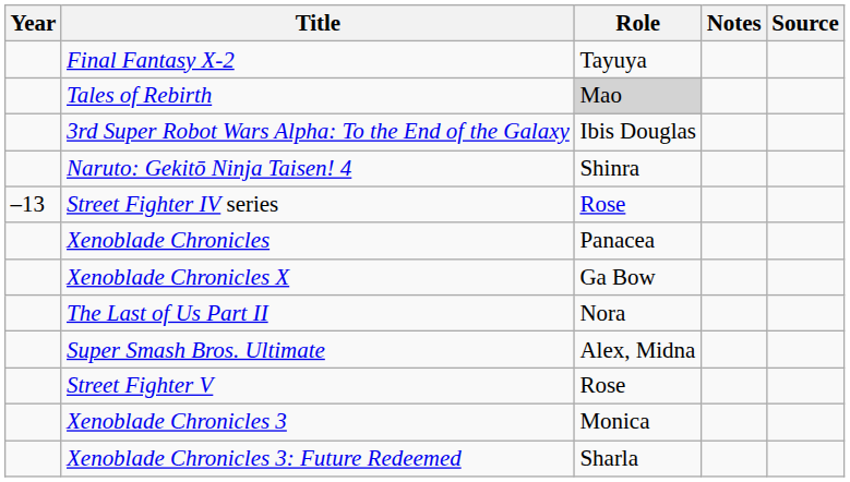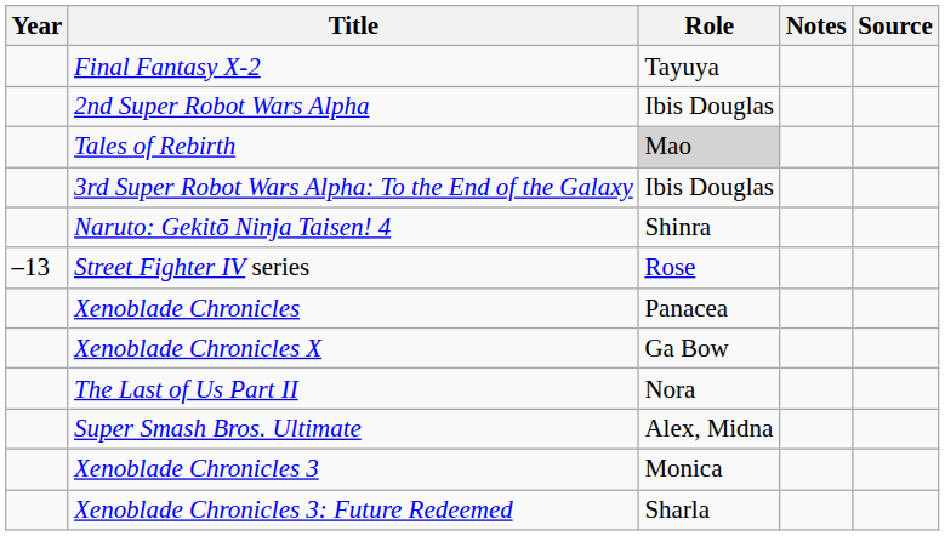 <table class="wikitable sortable plainrowheaders">
 <tr>
 <th>Year</th>
 <th>Title</th>
 <th>Role</th>
 <th class="unsortable">Notes</th>
 <th class="unsortable">Source</th>
 </tr>
 <tr>
 <td></td>
 <td><em><a href='#'>Final Fantasy X-2</a></em></td>
 <td>Tayuya</td>
+<td></td>
+<td></td>
+</tr>
+<tr>
+<td></td>
+<td><em><a href='#'>2nd Super Robot Wars Alpha</a></em></td>
+<td>Ibis Douglas</td>
 <td></td>
 <td></td>
 </tr>
 <tr>
 <td></td>
 <td><em><a href='#'>Tales of Rebirth</a></em></td>
 <td style="background: lightgrey;">Mao</td>
 <td></td>
 <td></td>
 </tr>
 <tr>
 <td></td>
 <td><em><a href='#'>3rd Super Robot Wars Alpha: To the End of the Galaxy</a></em></td>
 <td>Ibis Douglas</td>
 <td></td>
 <td></td>
 </tr>
 <tr>
 <td></td>
 <td><em><a href='#'>Naruto: Gekitō Ninja Taisen! 4</a></em></td>
 <td>Shinra</td>
 <td></td>
 <td></td>
 </tr>
 <tr>
 <td>–13</td>
 <td><em><a href='#'>Street Fighter IV</a></em> series</td>
 <td><a href='#'>Rose</a></td>
 <td></td>
 <td></td>
 </tr>
 <tr>
 <td></td>
 <td><em><a href='#'>Xenoblade Chronicles</a></em></td>
 <td>Panacea</td>
 <td></td>
 <td></td>
 </tr>
 <tr>
 <td></td>
 <td><em><a href='#'>Xenoblade Chronicles X</a></em></td>
 <td>Ga Bow</td>
 <td></td>
 <td></td>
 </tr>
 <tr>
 <td></td>
 <td><em><a href='#'>The Last of Us Part II</a></em></td>
 <td>Nora</td>
 <td></td>
 <td></td>
 </tr>
 <tr>
 <td></td>
 <td><em><a href='#'>Super Smash Bros. Ultimate</a></em></td>
 <td>Alex, Midna</td>
 <td></td>
 <td></td>
 </tr>
 <tr>
 <td></td>
-<td><em><a href='#'>Street Fighter V</a></em></td>
-<td>Rose</td>
-<td></td>
-<td></td>
-</tr>
-<tr>
-<td></td>
 <td><em><a href='#'>Xenoblade Chronicles 3</a></em></td>
 <td>Monica</td>
 <td></td>
 <td></td>
 </tr>
 <tr>
 <td></td>
 <td><em><a href='#'>Xenoblade Chronicles 3: Future Redeemed</a></em></td>
 <td>Sharla</td>
 <td></td>
 <td></td>
 </tr>
 </table>
